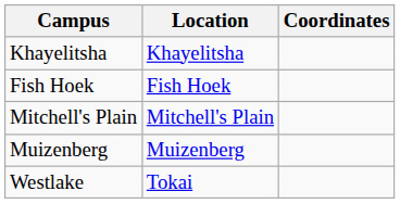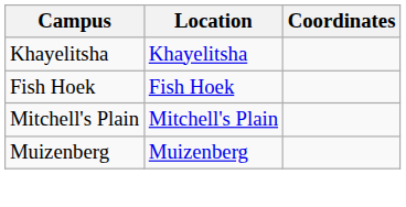 <table class="wikitable">
 <tr>
 <th>Campus</th>
 <th>Location</th>
 <th>Coordinates</th>
 </tr>
 <tr>
 <td>Khayelitsha</td>
 <td><a href='#'>Khayelitsha</a></td>
 <td></td>
 </tr>
 <tr>
 <td>Fish Hoek</td>
 <td><a href='#'>Fish Hoek</a></td>
 <td></td>
 </tr>
 <tr>
 <td>Mitchell's Plain</td>
 <td><a href='#'>Mitchell's Plain</a></td>
 <td></td>
 </tr>
 <tr>
 <td>Muizenberg</td>
 <td><a href='#'>Muizenberg</a></td>
 <td></td>
 </tr>
-<tr>
-<td>Westlake</td>
-<td><a href='#'>Tokai</a></td>
-<td></td>
-</tr>
 </table>
